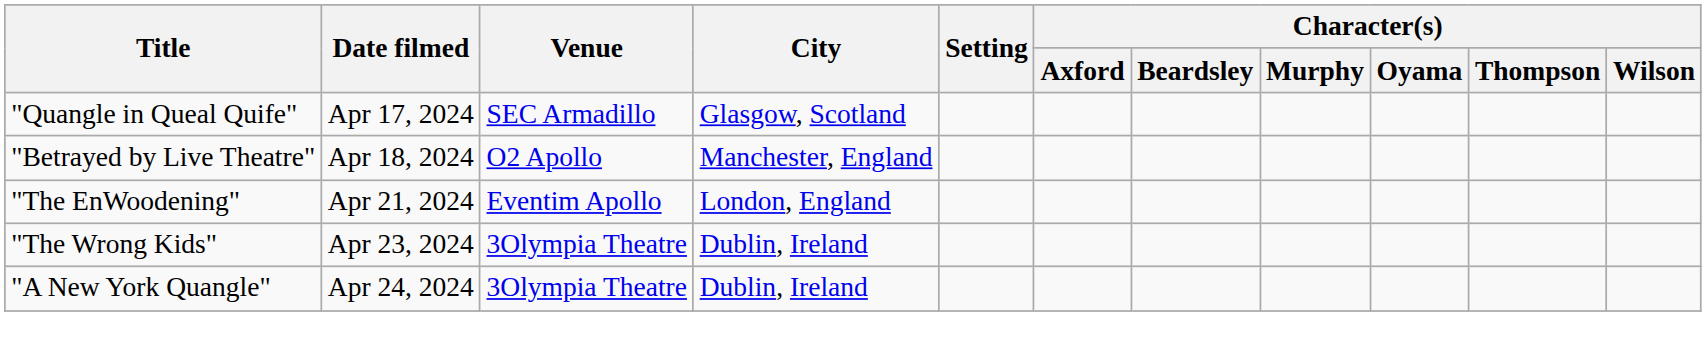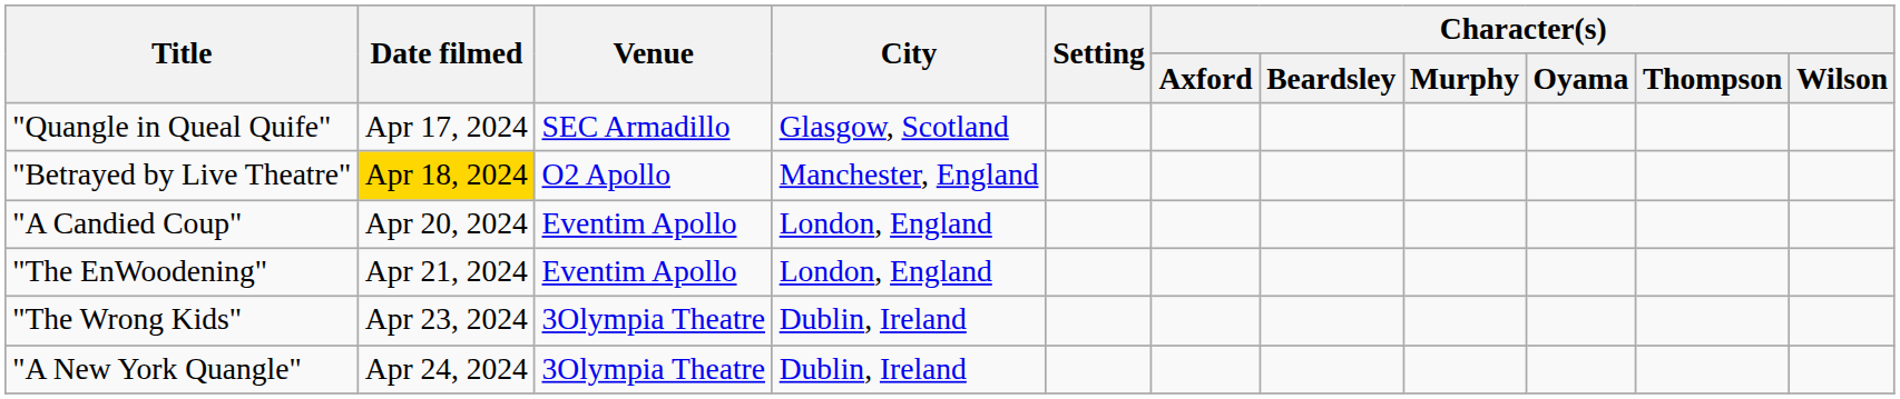 <table class="wikitable">
 <tr>
 <th rowspan="2">Title</th>
 <th rowspan="2">Date filmed</th>
 <th rowspan="2">Venue</th>
 <th rowspan="2">City</th>
 <th rowspan="2">Setting</th>
 <th colspan="6">Character(s)</th>
 </tr>
 <tr>
 <th>Axford</th>
 <th>Beardsley</th>
 <th>Murphy</th>
 <th>Oyama</th>
 <th>Thompson</th>
 <th>Wilson</th>
 </tr>
 <tr>
 <td>"Quangle in Queal Quife"</td>
 <td>Apr 17, 2024</td>
 <td><a href='#'>SEC Armadillo</a></td>
 <td><a href='#'>Glasgow</a>, <a href='#'>Scotland</a></td>
 <td></td>
 <td></td>
 <td></td>
 <td></td>
 <td></td>
 <td></td>
 <td></td>
 </tr>
 <tr>
 <td>"Betrayed by Live Theatre"</td>
-<td>Apr 18, 2024</td>
+<td style="background: gold;">Apr 18, 2024</td>
 <td><a href='#'>O2 Apollo</a></td>
 <td><a href='#'>Manchester</a>, <a href='#'>England</a></td>
+<td></td>
+<td></td>
+<td></td>
+<td></td>
+<td></td>
+<td></td>
+<td></td>
+</tr>
+<tr>
+<td>"A Candied Coup"</td>
+<td>Apr 20, 2024</td>
+<td><a href='#'>Eventim Apollo</a></td>
+<td><a href='#'>London</a>, <a href='#'>England</a></td>
 <td></td>
 <td></td>
 <td></td>
 <td></td>
 <td></td>
 <td></td>
 <td></td>
 </tr>
 <tr>
 <td>"The EnWoodening"</td>
 <td>Apr 21, 2024</td>
 <td><a href='#'>Eventim Apollo</a></td>
 <td><a href='#'>London</a>, <a href='#'>England</a></td>
 <td></td>
 <td></td>
 <td></td>
 <td></td>
 <td></td>
 <td></td>
 <td></td>
 </tr>
 <tr>
 <td>"The Wrong Kids"</td>
 <td>Apr 23, 2024</td>
 <td><a href='#'>3Olympia Theatre</a></td>
 <td><a href='#'>Dublin</a>, <a href='#'>Ireland</a></td>
 <td></td>
 <td></td>
 <td></td>
 <td></td>
 <td></td>
 <td></td>
 <td></td>
 </tr>
 <tr>
 <td>"A New York Quangle"</td>
 <td>Apr 24, 2024</td>
 <td><a href='#'>3Olympia Theatre</a></td>
 <td><a href='#'>Dublin</a>, <a href='#'>Ireland</a></td>
 <td></td>
 <td></td>
 <td></td>
 <td></td>
 <td></td>
 <td></td>
 <td></td>
 </tr>
 </table>
